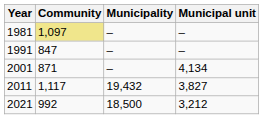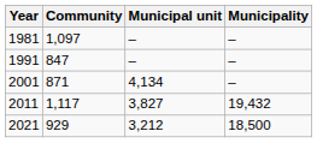 <table class=wikitable>
 <tr>
 <th>Year</th>
 <th>Community</th>
+<th>Municipal unit</th>
 <th>Municipality</th>
-<th>Municipal unit</th>
 </tr>
 <tr>
 <td>1981</td>
-<td style="background: khaki;">1,097</td>
+<td>1,097</td>
 <td>–</td>
 <td>–</td>
 </tr>
 <tr>
 <td>1991</td>
 <td>847</td>
 <td>–</td>
 <td>–</td>
 </tr>
 <tr>
 <td>2001</td>
 <td>871</td>
+<td>4,134</td>
 <td>–</td>
-<td>4,134</td>
 </tr>
 <tr>
 <td>2011</td>
 <td>1,117</td>
+<td>3,827</td>
 <td>19,432</td>
-<td>3,827</td>
 </tr>
 <tr>
 <td>2021</td>
-<td>992</td>
+<td>929</td>
+<td>3,212</td>
 <td>18,500</td>
-<td>3,212</td>
 </tr>
 </table>
